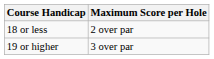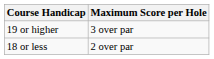 <table class="wikitable">
 <tr>
 <th>Course Handicap</th>
 <th>Maximum Score per Hole</th>
 </tr>
 <tr>
+<td>19 or higher</td>
+<td>3 over par</td>
+</tr>
+<tr>
 <td>18 or less</td>
 <td>2 over par</td>
 </tr>
-<tr>
-<td>19 or higher</td>
-<td>3 over par</td>
-</tr>
 </table>
